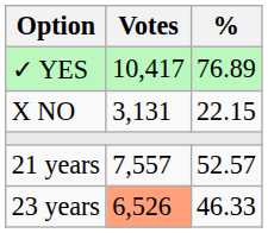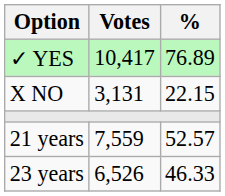 <table class="wikitable">
 <tr>
 <th>Option</th>
 <th>Votes</th>
 <th>%</th>
 </tr>
 <tr>
 <td style=background:#bbf8be>✓ YES</td>
 <td style=background:#bbf8be>10,417</td>
 <td style=background:#bbf8be>76.89</td>
 </tr>
 <tr>
 <td>X NO</td>
 <td>3,131</td>
 <td>22.15</td>
 </tr>
 <tr>
 <td colspan="3" bgcolor="#E9E9E9"></td>
 </tr>
 <tr>
 <td>21 years</td>
-<td>7,557</td>
+<td>7,559</td>
 <td>52.57</td>
 </tr>
 <tr>
 <td>23 years</td>
-<td style="background: lightsalmon;">6,526</td>
+<td>6,526</td>
 <td>46.33</td>
 </tr>
 </table>
